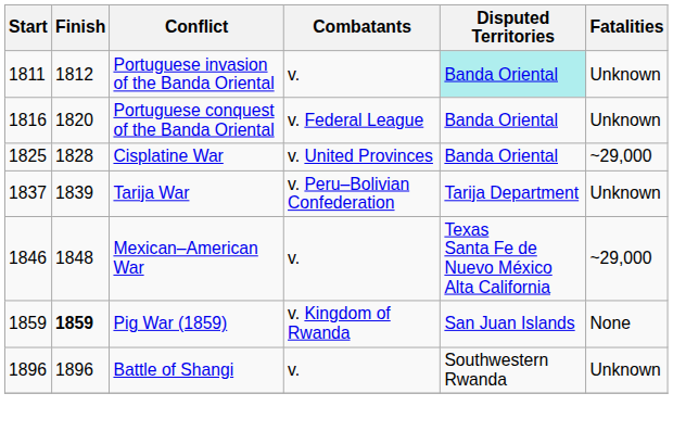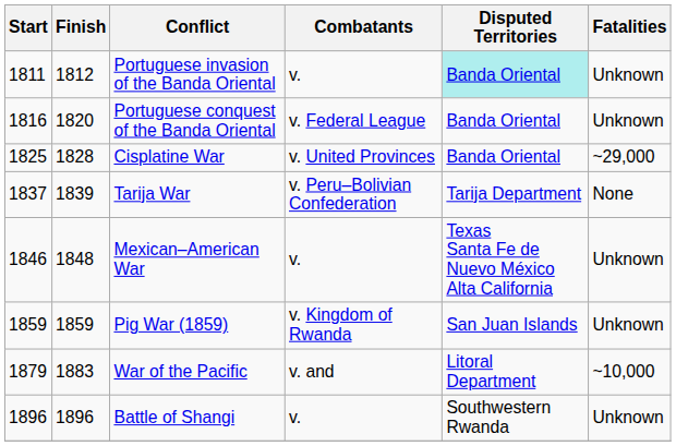 <table class="sortable wikitable" width=100%>
 <tr>
 <th>Start</th>
 <th>Finish</th>
 <th>Conflict</th>
 <th>Combatants</th>
 <th>Disputed Territories</th>
 <th>Fatalities</th>
 </tr>
 <tr>
 <td>1811</td>
 <td>1812</td>
 <td><a href='#'>Portuguese invasion of the Banda Oriental</a></td>
 <td> v. </td>
 <td style="background: paleturquoise;"><a href='#'>Banda Oriental</a></td>
 <td>Unknown</td>
 </tr>
 <tr>
 <td>1816</td>
 <td>1820</td>
 <td><a href='#'>Portuguese conquest of the Banda Oriental</a></td>
 <td> v.  <a href='#'>Federal League</a></td>
 <td><a href='#'>Banda Oriental</a></td>
 <td>Unknown</td>
 </tr>
 <tr>
 <td>1825</td>
 <td>1828</td>
 <td><a href='#'>Cisplatine War</a></td>
 <td> v.  <a href='#'>United Provinces</a></td>
 <td><a href='#'>Banda Oriental</a></td>
 <td>~29,000</td>
 </tr>
 <tr>
 <td>1837</td>
 <td>1839</td>
 <td><a href='#'>Tarija War</a></td>
 <td> v.   <a href='#'>Peru–Bolivian Confederation</a></td>
 <td><a href='#'>Tarija Department</a></td>
-<td>Unknown</td>
+<td>None</td>
 </tr>
 <tr>
 <td>1846</td>
 <td>1848</td>
 <td><a href='#'>Mexican–American War</a></td>
 <td> v. </td>
 <td><a href='#'>Texas</a><br><a href='#'>Santa Fe de Nuevo México</a><br><a href='#'>Alta California</a></td>
-<td>~29,000</td>
+<td>Unknown</td>
 </tr>
 <tr>
 <td>1859</td>
-<td><strong>1859</strong></td>
+<td>1859</td>
 <td><a href='#'>Pig War (1859)</a></td>
 <td> v. <a href='#'>Kingdom of Rwanda</a></td>
 <td><a href='#'>San Juan Islands</a></td>
-<td>None</td>
+<td>Unknown</td>
+</tr>
+<tr>
+<td>1879</td>
+<td>1883</td>
+<td><a href='#'>War of the Pacific</a></td>
+<td> v.  and </td>
+<td><a href='#'>Litoral Department</a></td>
+<td>~10,000</td>
 </tr>
 <tr>
 <td>1896</td>
 <td>1896</td>
 <td><a href='#'>Battle of Shangi</a></td>
 <td> v.  </td>
 <td>Southwestern Rwanda</td>
 <td>Unknown</td>
 </tr>
 <tr>
 </tr>
 </table>
